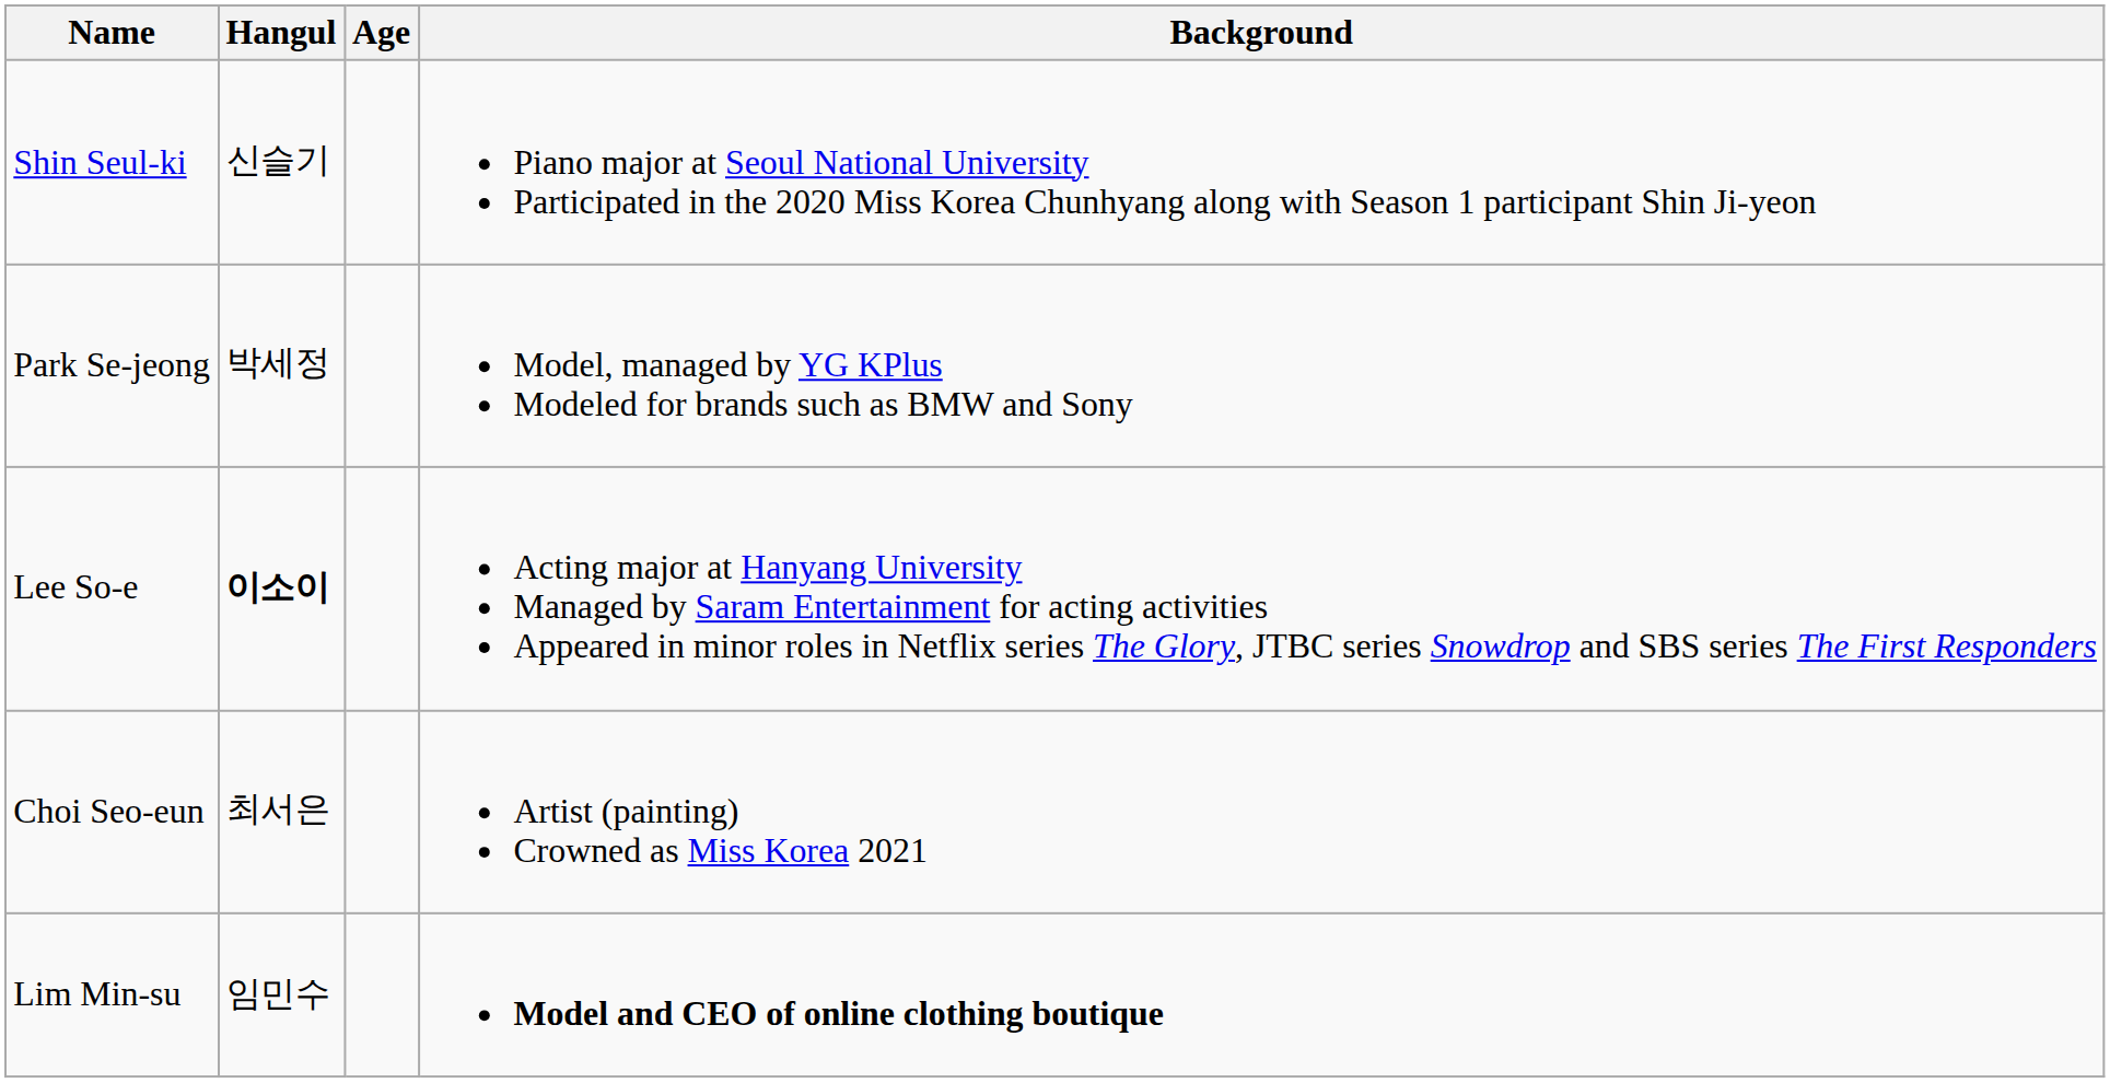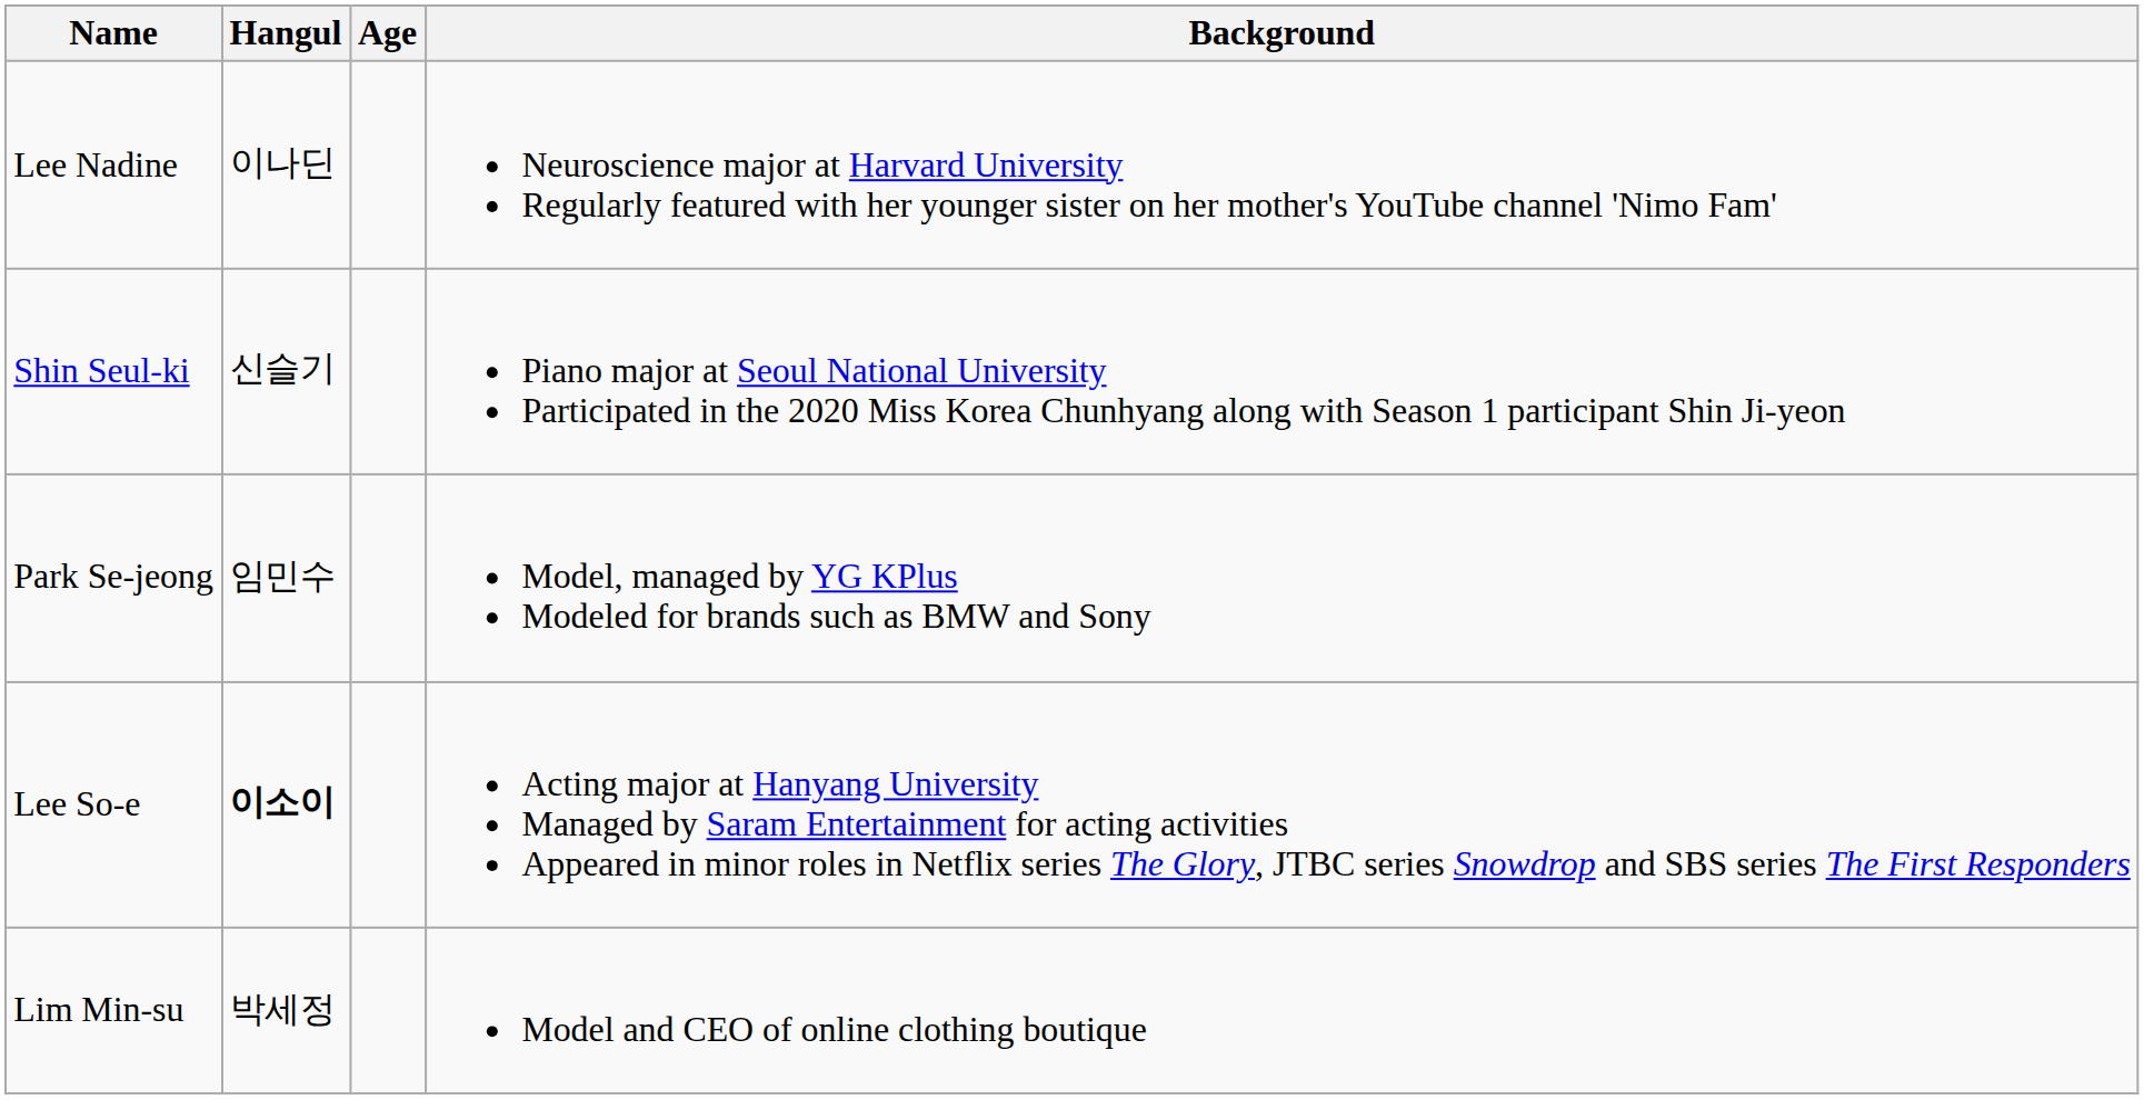 <table class="wikitable">
 <tr>
 <th>Name</th>
 <th>Hangul</th>
 <th>Age</th>
 <th>Background</th>
+</tr>
+<tr>
+<td>Lee Nadine</td>
+<td>이나딘</td>
+<td></td>
+<td><br><ul><li>Neuroscience major at <a href='#'>Harvard University</a></li><li>Regularly featured with her younger sister on her mother's YouTube channel 'Nimo Fam'</li></ul></td>
 </tr>
 <tr>
 <td><a href='#'>Shin Seul-ki</a></td>
 <td>신슬기</td>
 <td></td>
 <td><br><ul><li>Piano major at <a href='#'>Seoul National University</a></li><li>Participated in the 2020 Miss Korea Chunhyang along with Season 1 participant Shin Ji-yeon</li></ul></td>
 </tr>
 <tr>
 <td>Park Se-jeong</td>
-<td>박세정</td>
+<td>임민수</td>
 <td></td>
 <td><br><ul><li>Model, managed by <a href='#'>YG KPlus</a></li><li>Modeled for brands such as BMW and Sony</li></ul></td>
 </tr>
 <tr>
 <td>Lee So-e</td>
 <td><strong>이소이</strong></td>
 <td></td>
 <td><br><ul><li>Acting major at <a href='#'>Hanyang University</a></li><li>Managed by <a href='#'>Saram Entertainment</a> for acting activities</li><li>Appeared in minor roles in Netflix series <em><a href='#'>The Glory</a></em>, JTBC series <em><a href='#'>Snowdrop</a></em> and SBS series <em><a href='#'>The First Responders</a></em></li></ul></td>
 </tr>
 <tr>
-<td>Choi Seo-eun</td>
-<td>최서은</td>
+<td>Lim Min-su</td>
+<td>박세정</td>
 <td></td>
-<td><br><ul><li>Artist (painting)</li><li>Crowned as <a href='#'>Miss Korea</a> 2021</li></ul></td>
-</tr>
-<tr>
-<td>Lim Min-su</td>
-<td>임민수</td>
-<td></td>
-<td><strong><br><ul><li>Model and CEO of online clothing boutique</li></ul></strong></td>
+<td><br><ul><li>Model and CEO of online clothing boutique</li></ul></td>
 </tr>
 </table>
